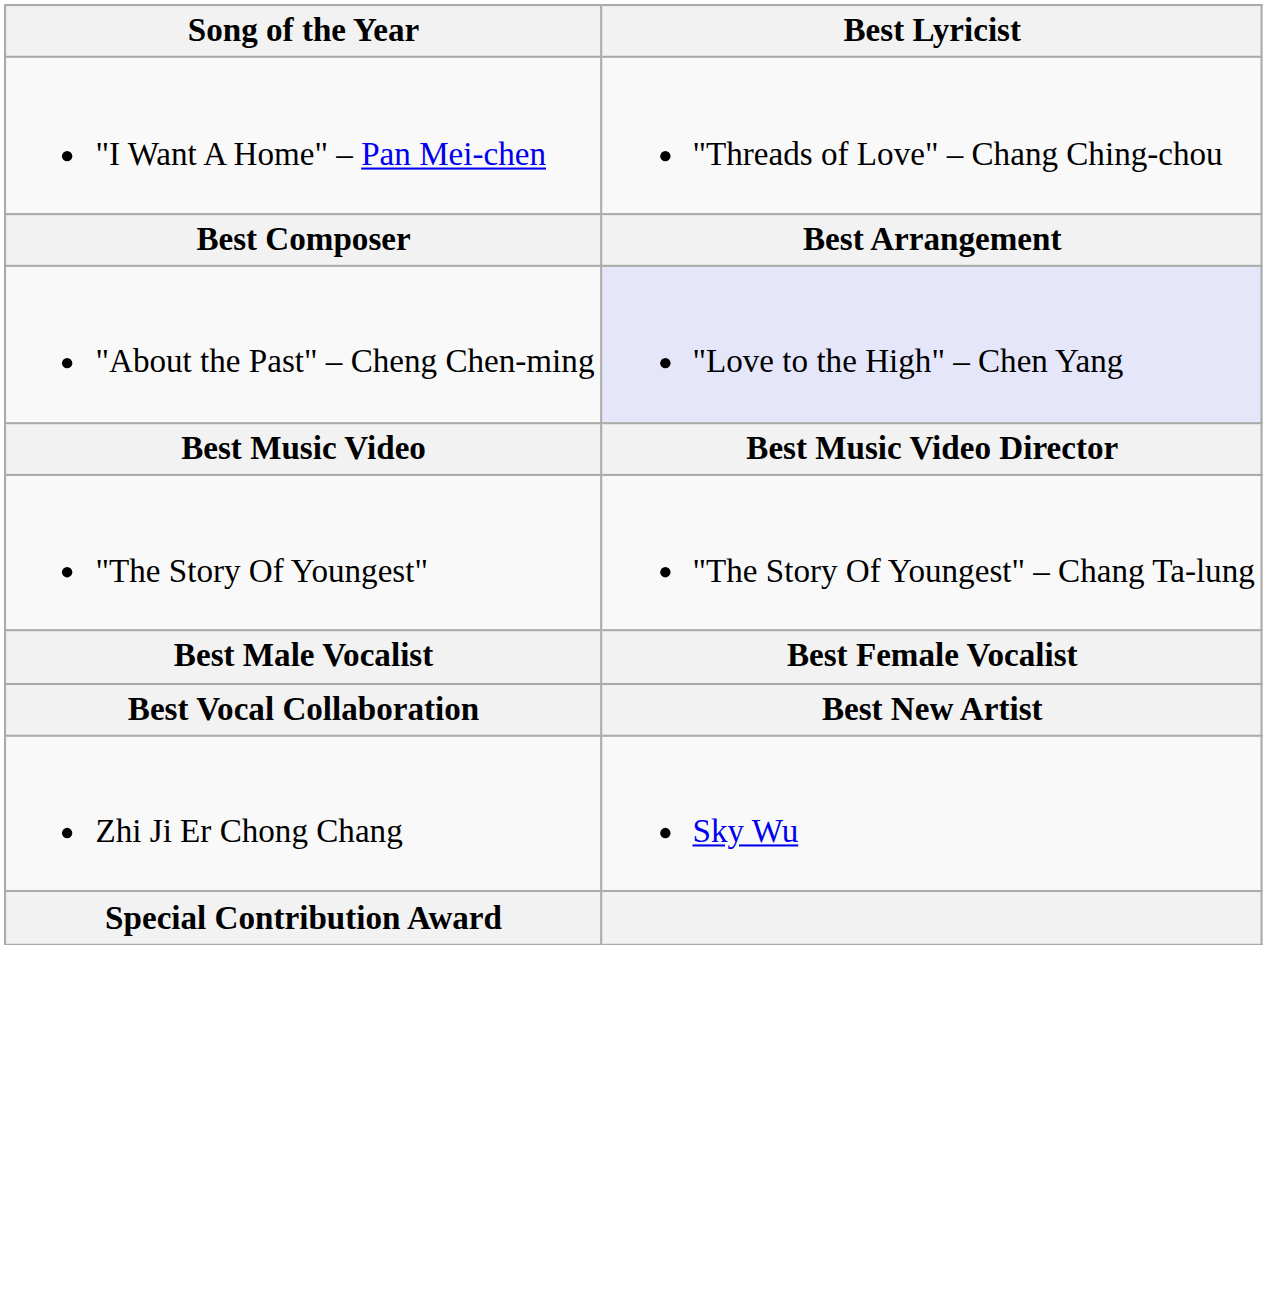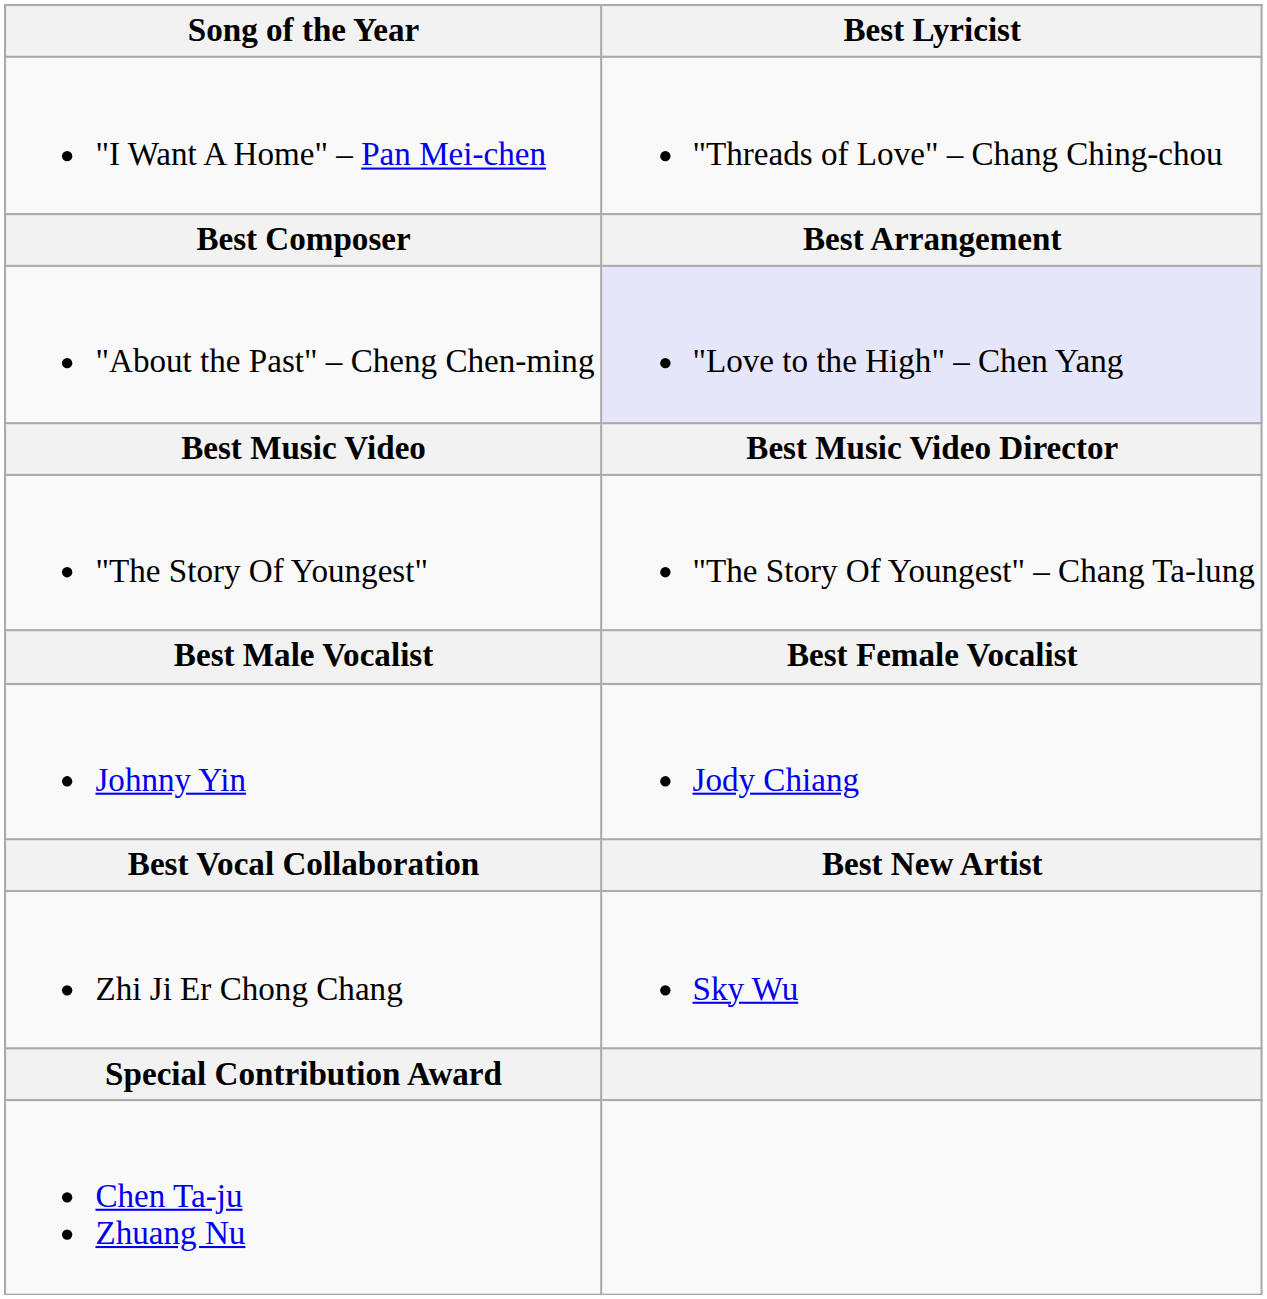 <table class=wikitable style="width=100%">
 <tr>
 <th style="width=50%">Song of the Year</th>
 <th style="width=50%">Best Lyricist</th>
 </tr>
 <tr>
 <td valign="top"><br><ul><li>"I Want A Home" – <a href='#'>Pan Mei-chen</a></li></ul></td>
 <td valign="top"><br><ul><li>"Threads of Love" – Chang Ching-chou</li></ul></td>
 </tr>
 <tr>
 <th style="width=50%">Best Composer</th>
 <th style="width=50%">Best Arrangement</th>
 </tr>
 <tr>
 <td valign="top"><br><ul><li>"About the Past" – Cheng Chen-ming</li></ul></td>
 <td valign="top" style="background: lavender;"><br><ul><li>"Love to the High" – Chen Yang</li></ul></td>
 </tr>
 <tr>
 <th style="width=50%">Best Music Video</th>
 <th style="width=50%">Best Music Video Director</th>
 </tr>
 <tr>
 <td valign="top"><br><ul><li>"The Story Of Youngest"</li></ul></td>
 <td valign="top"><br><ul><li>"The Story Of Youngest" – Chang Ta-lung</li></ul></td>
 </tr>
 <tr>
 <th style="width=50%">Best Male Vocalist</th>
 <th style="width=50%">Best Female Vocalist</th>
 </tr>
 <tr>
+<td valign="top"><br><ul><li><a href='#'>Johnny Yin</a></li></ul></td>
+<td valign="top"><br><ul><li><a href='#'>Jody Chiang</a></li></ul></td>
+</tr>
+<tr>
 <th style="width=50%">Best Vocal Collaboration</th>
 <th style="width=50%">Best New Artist</th>
 </tr>
 <tr>
 <td valign="top"><br><ul><li>Zhi Ji Er Chong Chang</li></ul></td>
 <td valign="top"><br><ul><li><a href='#'>Sky Wu</a></li></ul></td>
 </tr>
 <tr>
 <th style="width=50%">Special Contribution Award</th>
 <th style="width=50%"></th>
 </tr>
+<tr>
+<td valign="top"><br><ul><li><a href='#'>Chen Ta-ju</a></li><li><a href='#'>Zhuang Nu</a></li></ul></td>
+<td valign="top"></td>
+</tr>
 </table>
